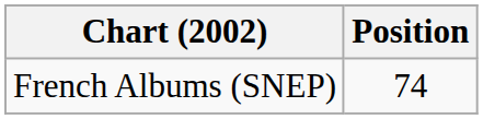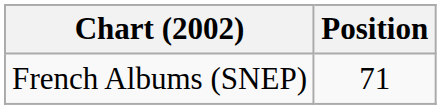 <table class="wikitable">
 <tr>
 <th>Chart (2002)</th>
 <th>Position</th>
 </tr>
 <tr>
 <td>French Albums (SNEP)</td>
-<td align="center">74</td>
+<td align="center">71</td>
 </tr>
 </table>
